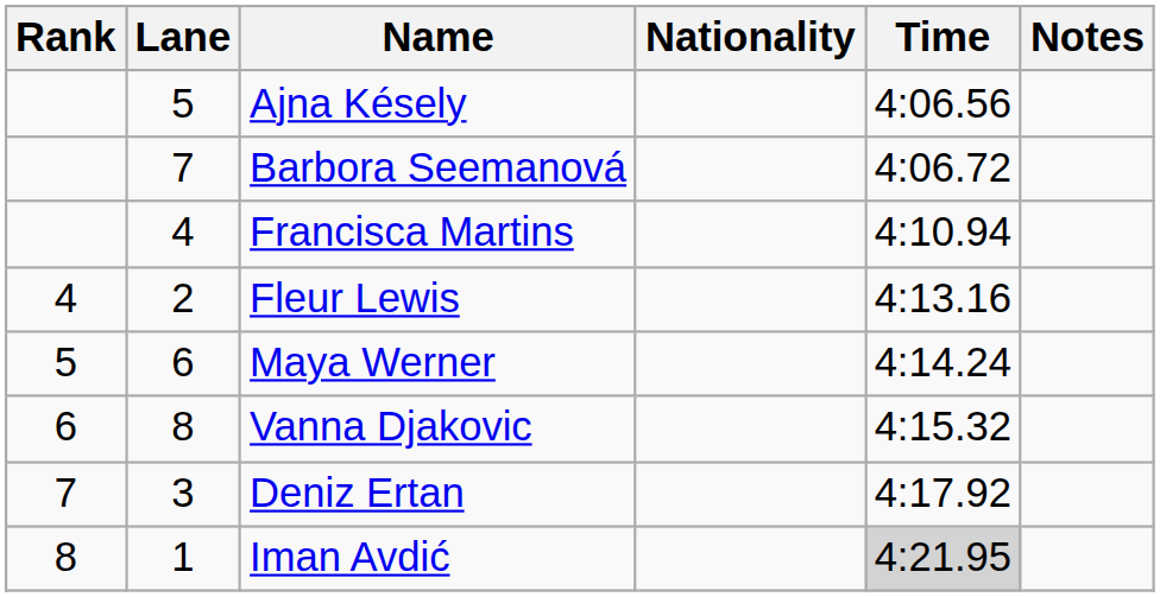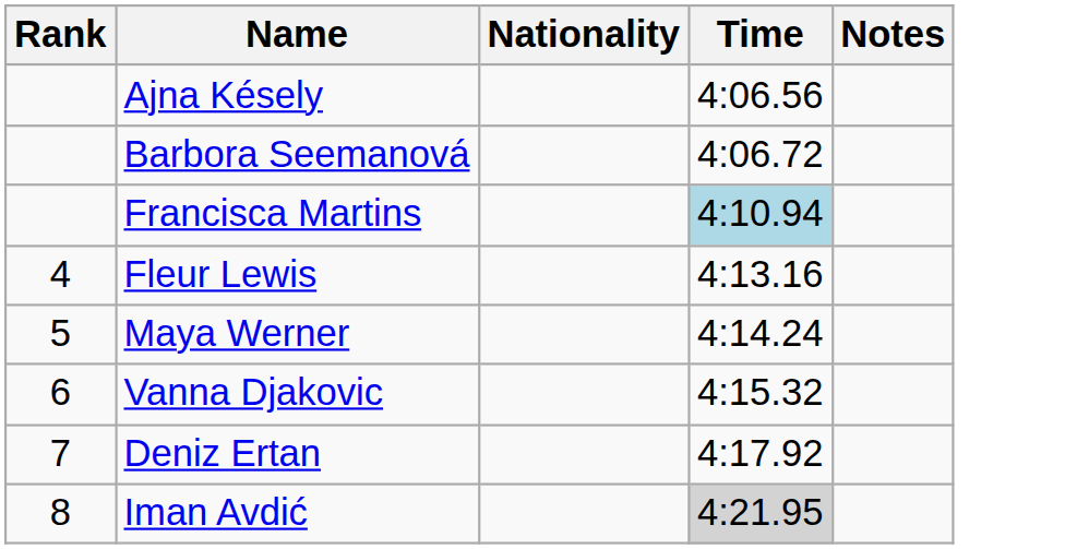 <table class="wikitable sortable" style="text-align:center">
 <tr>
 <th>Rank</th>
-<th>Lane</th>
 <th>Name</th>
 <th>Nationality</th>
 <th>Time</th>
 <th>Notes</th>
 </tr>
 <tr>
 <td></td>
-<td>5</td>
 <td align=left><a href='#'>Ajna Késely</a></td>
 <td align=left></td>
 <td>4:06.56</td>
 <td></td>
 </tr>
 <tr>
 <td></td>
-<td>7</td>
 <td align=left><a href='#'>Barbora Seemanová</a></td>
 <td align=left></td>
 <td>4:06.72</td>
 <td></td>
 </tr>
 <tr>
 <td></td>
-<td>4</td>
 <td align=left><a href='#'>Francisca Martins</a></td>
 <td align=left></td>
-<td>4:10.94</td>
+<td style="background: lightblue;">4:10.94</td>
 <td></td>
 </tr>
 <tr>
 <td>4</td>
-<td>2</td>
 <td align=left><a href='#'>Fleur Lewis</a></td>
 <td align=left></td>
 <td>4:13.16</td>
 <td></td>
 </tr>
 <tr>
 <td>5</td>
-<td>6</td>
 <td align=left><a href='#'>Maya Werner</a></td>
 <td align=left></td>
 <td>4:14.24</td>
 <td></td>
 </tr>
 <tr>
 <td>6</td>
-<td>8</td>
 <td align=left><a href='#'>Vanna Djakovic</a></td>
 <td align=left></td>
 <td>4:15.32</td>
 <td></td>
 </tr>
 <tr>
 <td>7</td>
-<td>3</td>
 <td align=left><a href='#'>Deniz Ertan</a></td>
 <td align=left></td>
 <td>4:17.92</td>
 <td></td>
 </tr>
 <tr>
 <td>8</td>
-<td>1</td>
 <td align=left><a href='#'>Iman Avdić</a></td>
 <td align=left></td>
 <td style="background: lightgrey;">4:21.95</td>
 <td></td>
 </tr>
 </table>
